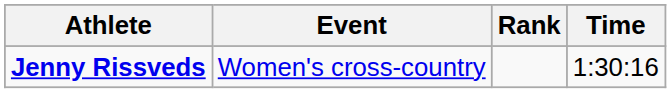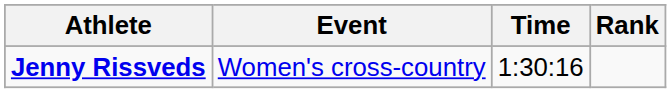 <table class="wikitable" style="font-size:90%">
 <tr>
 <th>Athlete</th>
 <th>Event</th>
+<th>Time</th>
 <th>Rank</th>
-<th>Time</th>
 </tr>
 <tr align=center>
 <td align=left><strong><a href='#'>Jenny Rissveds</a></strong></td>
 <td align=left><a href='#'>Women's cross-country</a></td>
+<td>1:30:16</td>
 <td></td>
-<td>1:30:16</td>
 </tr>
 </table>
